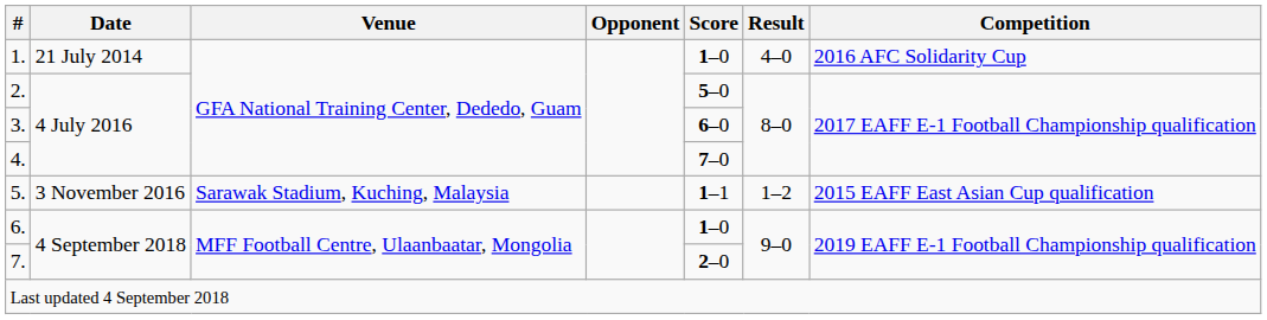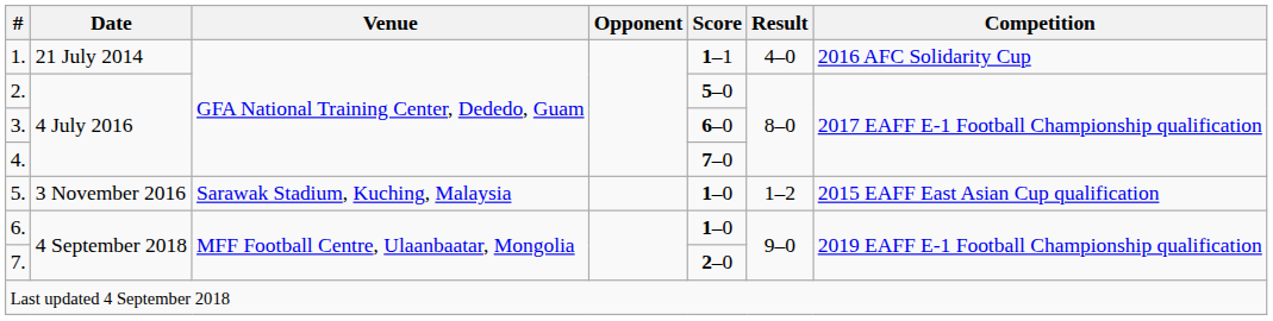 <table class="wikitable" style="font-size:95%">
 <tr>
 <th>#</th>
 <th>Date</th>
 <th>Venue</th>
 <th>Opponent</th>
 <th>Score</th>
 <th>Result</th>
 <th>Competition</th>
 </tr>
 <tr>
 <td>1.</td>
 <td>21 July 2014</td>
 <td rowspan=4><a href='#'>GFA National Training Center</a>, <a href='#'>Dededo</a>, <a href='#'>Guam</a></td>
 <td rowspan=4></td>
-<td style="text-align:center;"><strong>1</strong>–0</td>
+<td style="text-align:center;"><strong>1</strong>–1</td>
 <td style="text-align:center;">4–0</td>
 <td><a href='#'>2016 AFC Solidarity Cup</a></td>
 </tr>
 <tr>
 <td>2.</td>
 <td rowspan=3>4 July 2016</td>
 <td style="text-align:center;"><strong>5</strong>–0</td>
 <td rowspan=3 style="text-align:center;">8–0</td>
 <td rowspan=3><a href='#'>2017 EAFF E-1 Football Championship qualification</a></td>
 </tr>
 <tr>
 <td>3.</td>
 <td style="text-align:center;"><strong>6</strong>–0</td>
 </tr>
 <tr>
 <td>4.</td>
 <td style="text-align:center;"><strong>7</strong>–0</td>
 </tr>
 <tr>
 <td>5.</td>
 <td>3 November 2016</td>
 <td><a href='#'>Sarawak Stadium</a>, <a href='#'>Kuching</a>, <a href='#'>Malaysia</a></td>
 <td></td>
-<td style="text-align:center;"><strong>1</strong>–1</td>
+<td style="text-align:center;"><strong>1</strong>–0</td>
 <td style="text-align:center;">1–2</td>
 <td><a href='#'>2015 EAFF East Asian Cup qualification</a></td>
 </tr>
 <tr>
 <td>6.</td>
 <td rowspan=2>4 September 2018</td>
 <td rowspan=2><a href='#'>MFF Football Centre</a>, <a href='#'>Ulaanbaatar</a>, <a href='#'>Mongolia</a></td>
 <td rowspan=2></td>
 <td style="text-align:center;"><strong>1</strong>–0</td>
 <td rowspan=2 style="text-align:center;">9–0</td>
 <td rowspan=2><a href='#'>2019 EAFF E-1 Football Championship qualification</a></td>
 </tr>
 <tr>
 <td>7.</td>
 <td style="text-align:center;"><strong>2</strong>–0</td>
 </tr>
 <tr>
 <td colspan="7"><small>Last updated 4 September 2018</small></td>
 </tr>
 </table>
